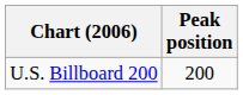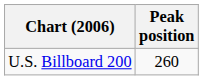 <table class="wikitable">
 <tr>
 <th>Chart (2006)</th>
 <th>Peak<br>position</th>
 </tr>
 <tr>
 <td>U.S. <a href='#'>Billboard 200</a></td>
-<td align="center">200</td>
+<td align="center">260</td>
 </tr>
 </table>
